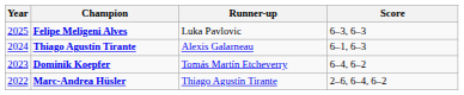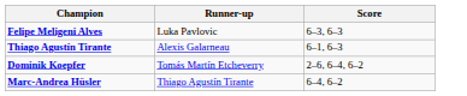 <table class="wikitable" style="font-size:90%">
 <tr>
-<th>Year</th>
 <th style="width:200px;">Champion</th>
 <th style="width:200px;">Runner-up</th>
 <th style="width:175px;">Score</th>
 </tr>
 <tr>
-<td><a href='#'>2025</a></td>
 <td> <strong><a href='#'>Felipe Meligeni Alves</a></strong></td>
 <td> Luka Pavlovic</td>
 <td>6–3, 6–3</td>
 </tr>
 <tr>
-<td><a href='#'>2024</a></td>
 <td> <strong><a href='#'>Thiago Agustín Tirante</a></strong></td>
 <td> <a href='#'>Alexis Galarneau</a></td>
 <td>6–1, 6–3</td>
 </tr>
 <tr>
-<td><a href='#'>2023</a></td>
 <td> <strong><a href='#'>Dominik Koepfer</a></strong></td>
 <td> <a href='#'>Tomás Martín Etcheverry</a></td>
+<td>2–6, 6–4, 6–2</td>
+</tr>
+<tr>
+<td> <strong><a href='#'>Marc-Andrea Hüsler</a></strong></td>
+<td> <a href='#'>Thiago Agustín Tirante</a></td>
 <td>6–4, 6–2</td>
 </tr>
-<tr>
-<td><a href='#'>2022</a></td>
-<td> <strong><a href='#'>Marc-Andrea Hüsler</a></strong></td>
-<td> <a href='#'>Thiago Agustín Tirante</a></td>
-<td>2–6, 6–4, 6–2</td>
-</tr>
 </table>
